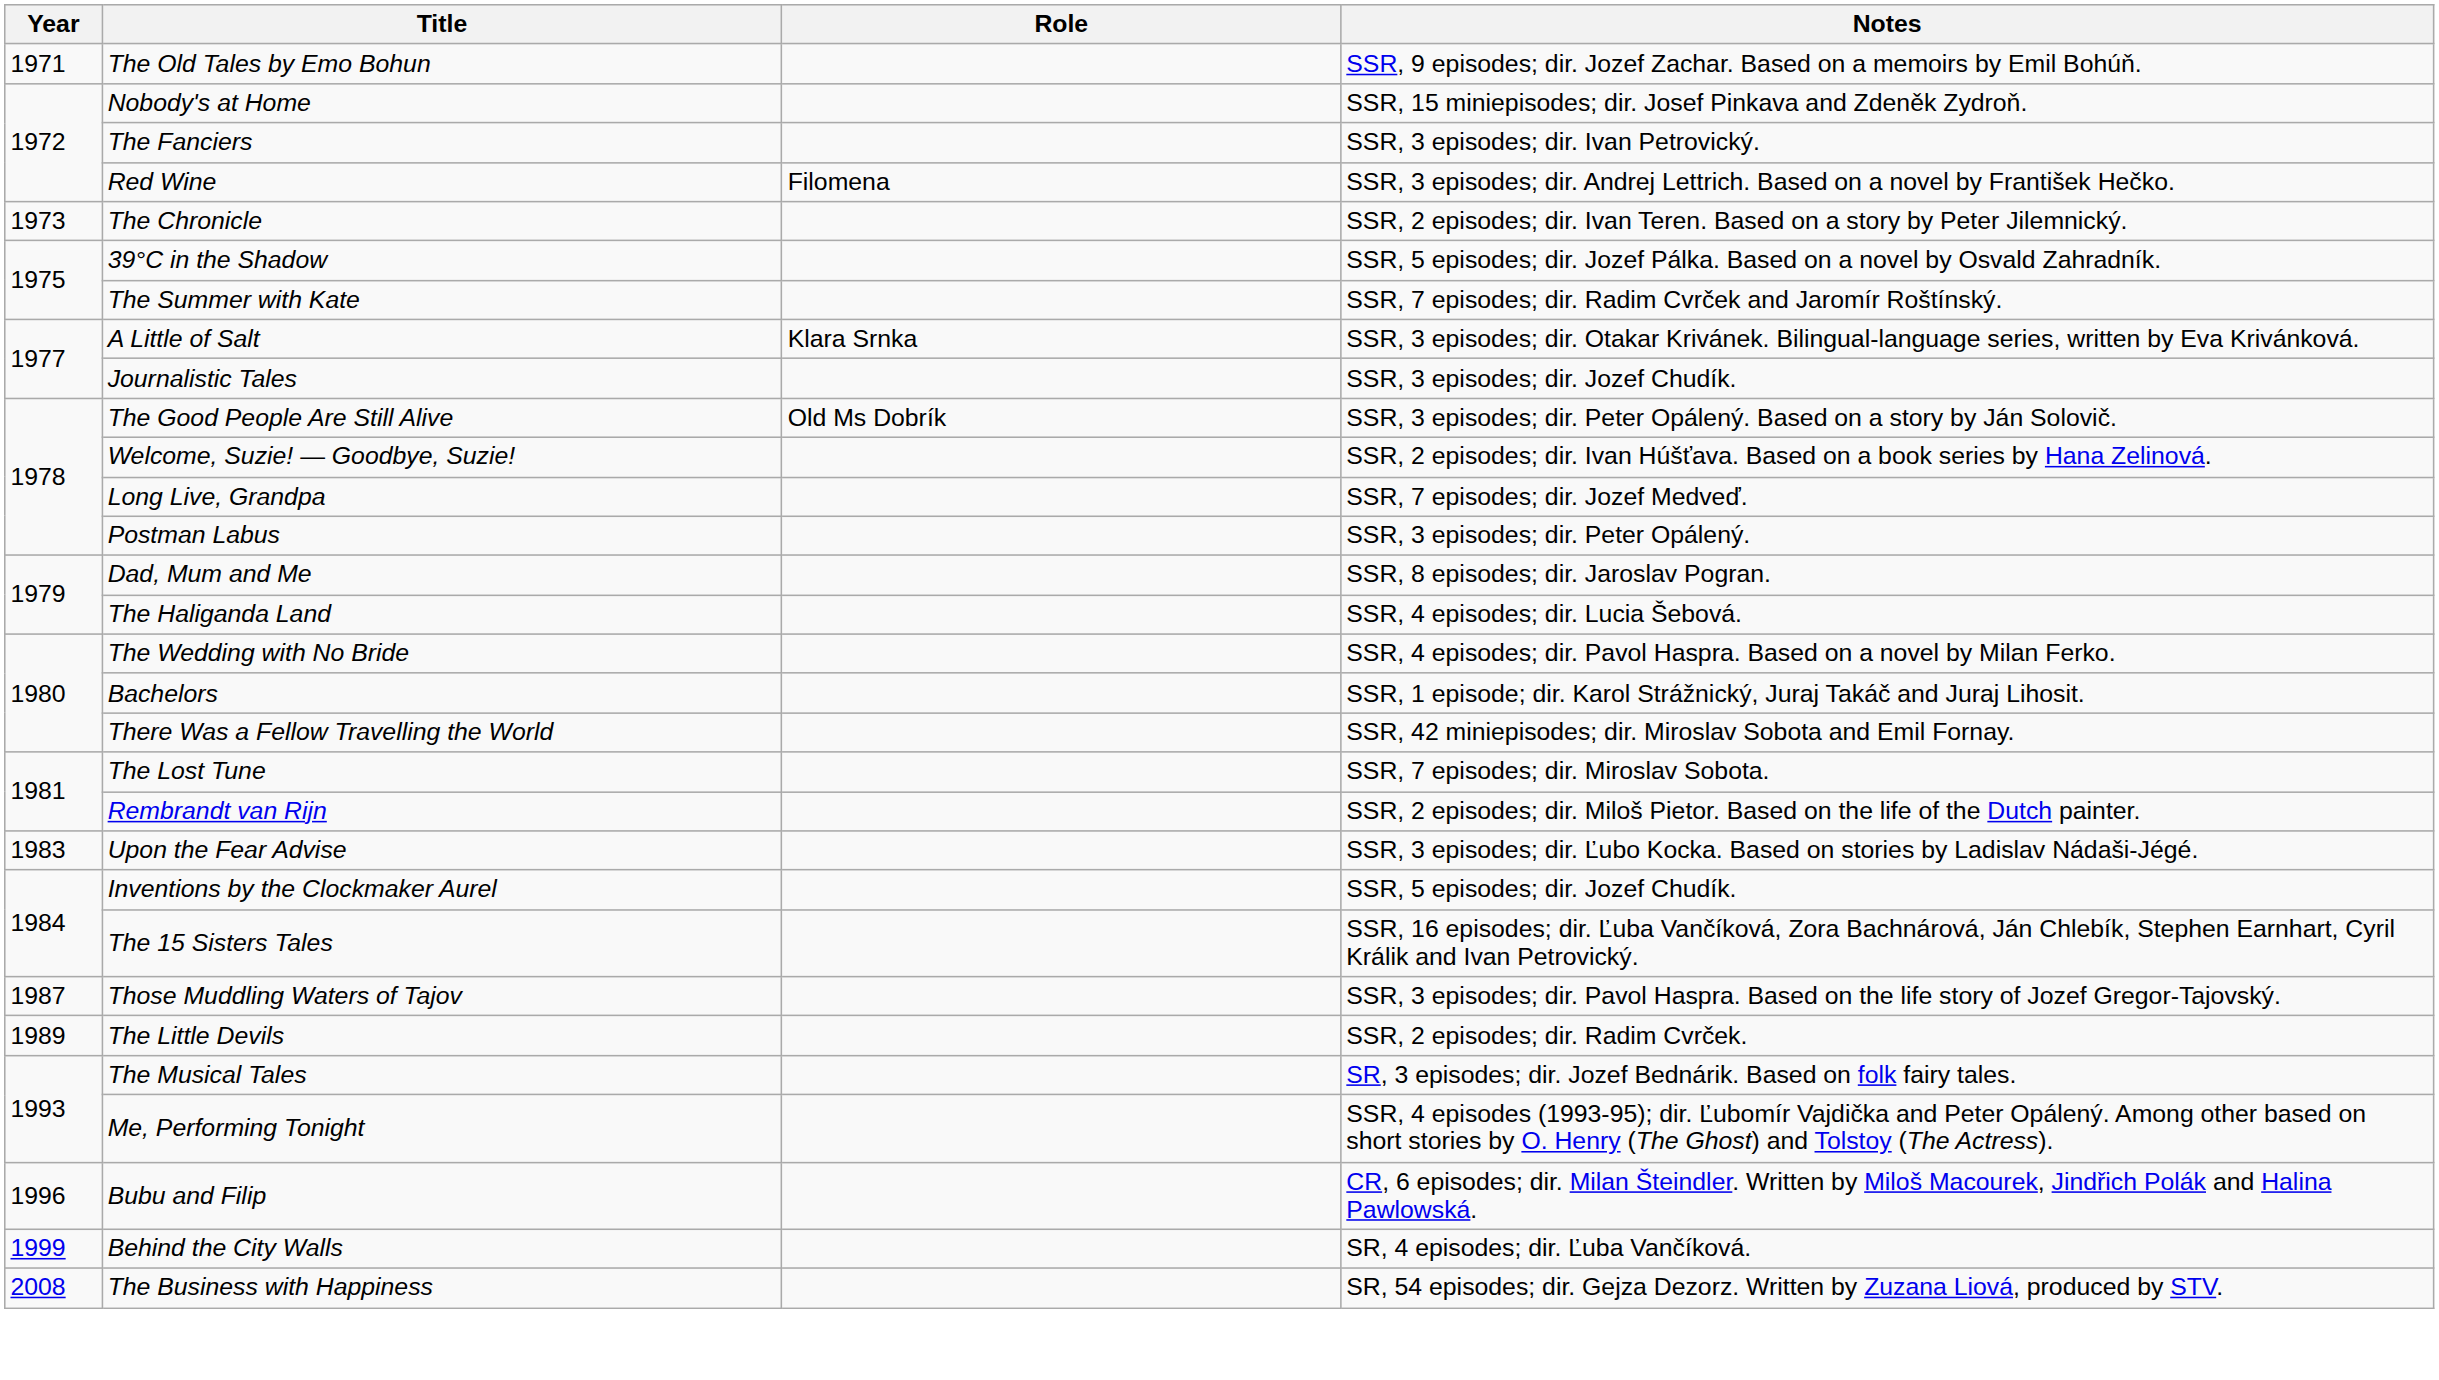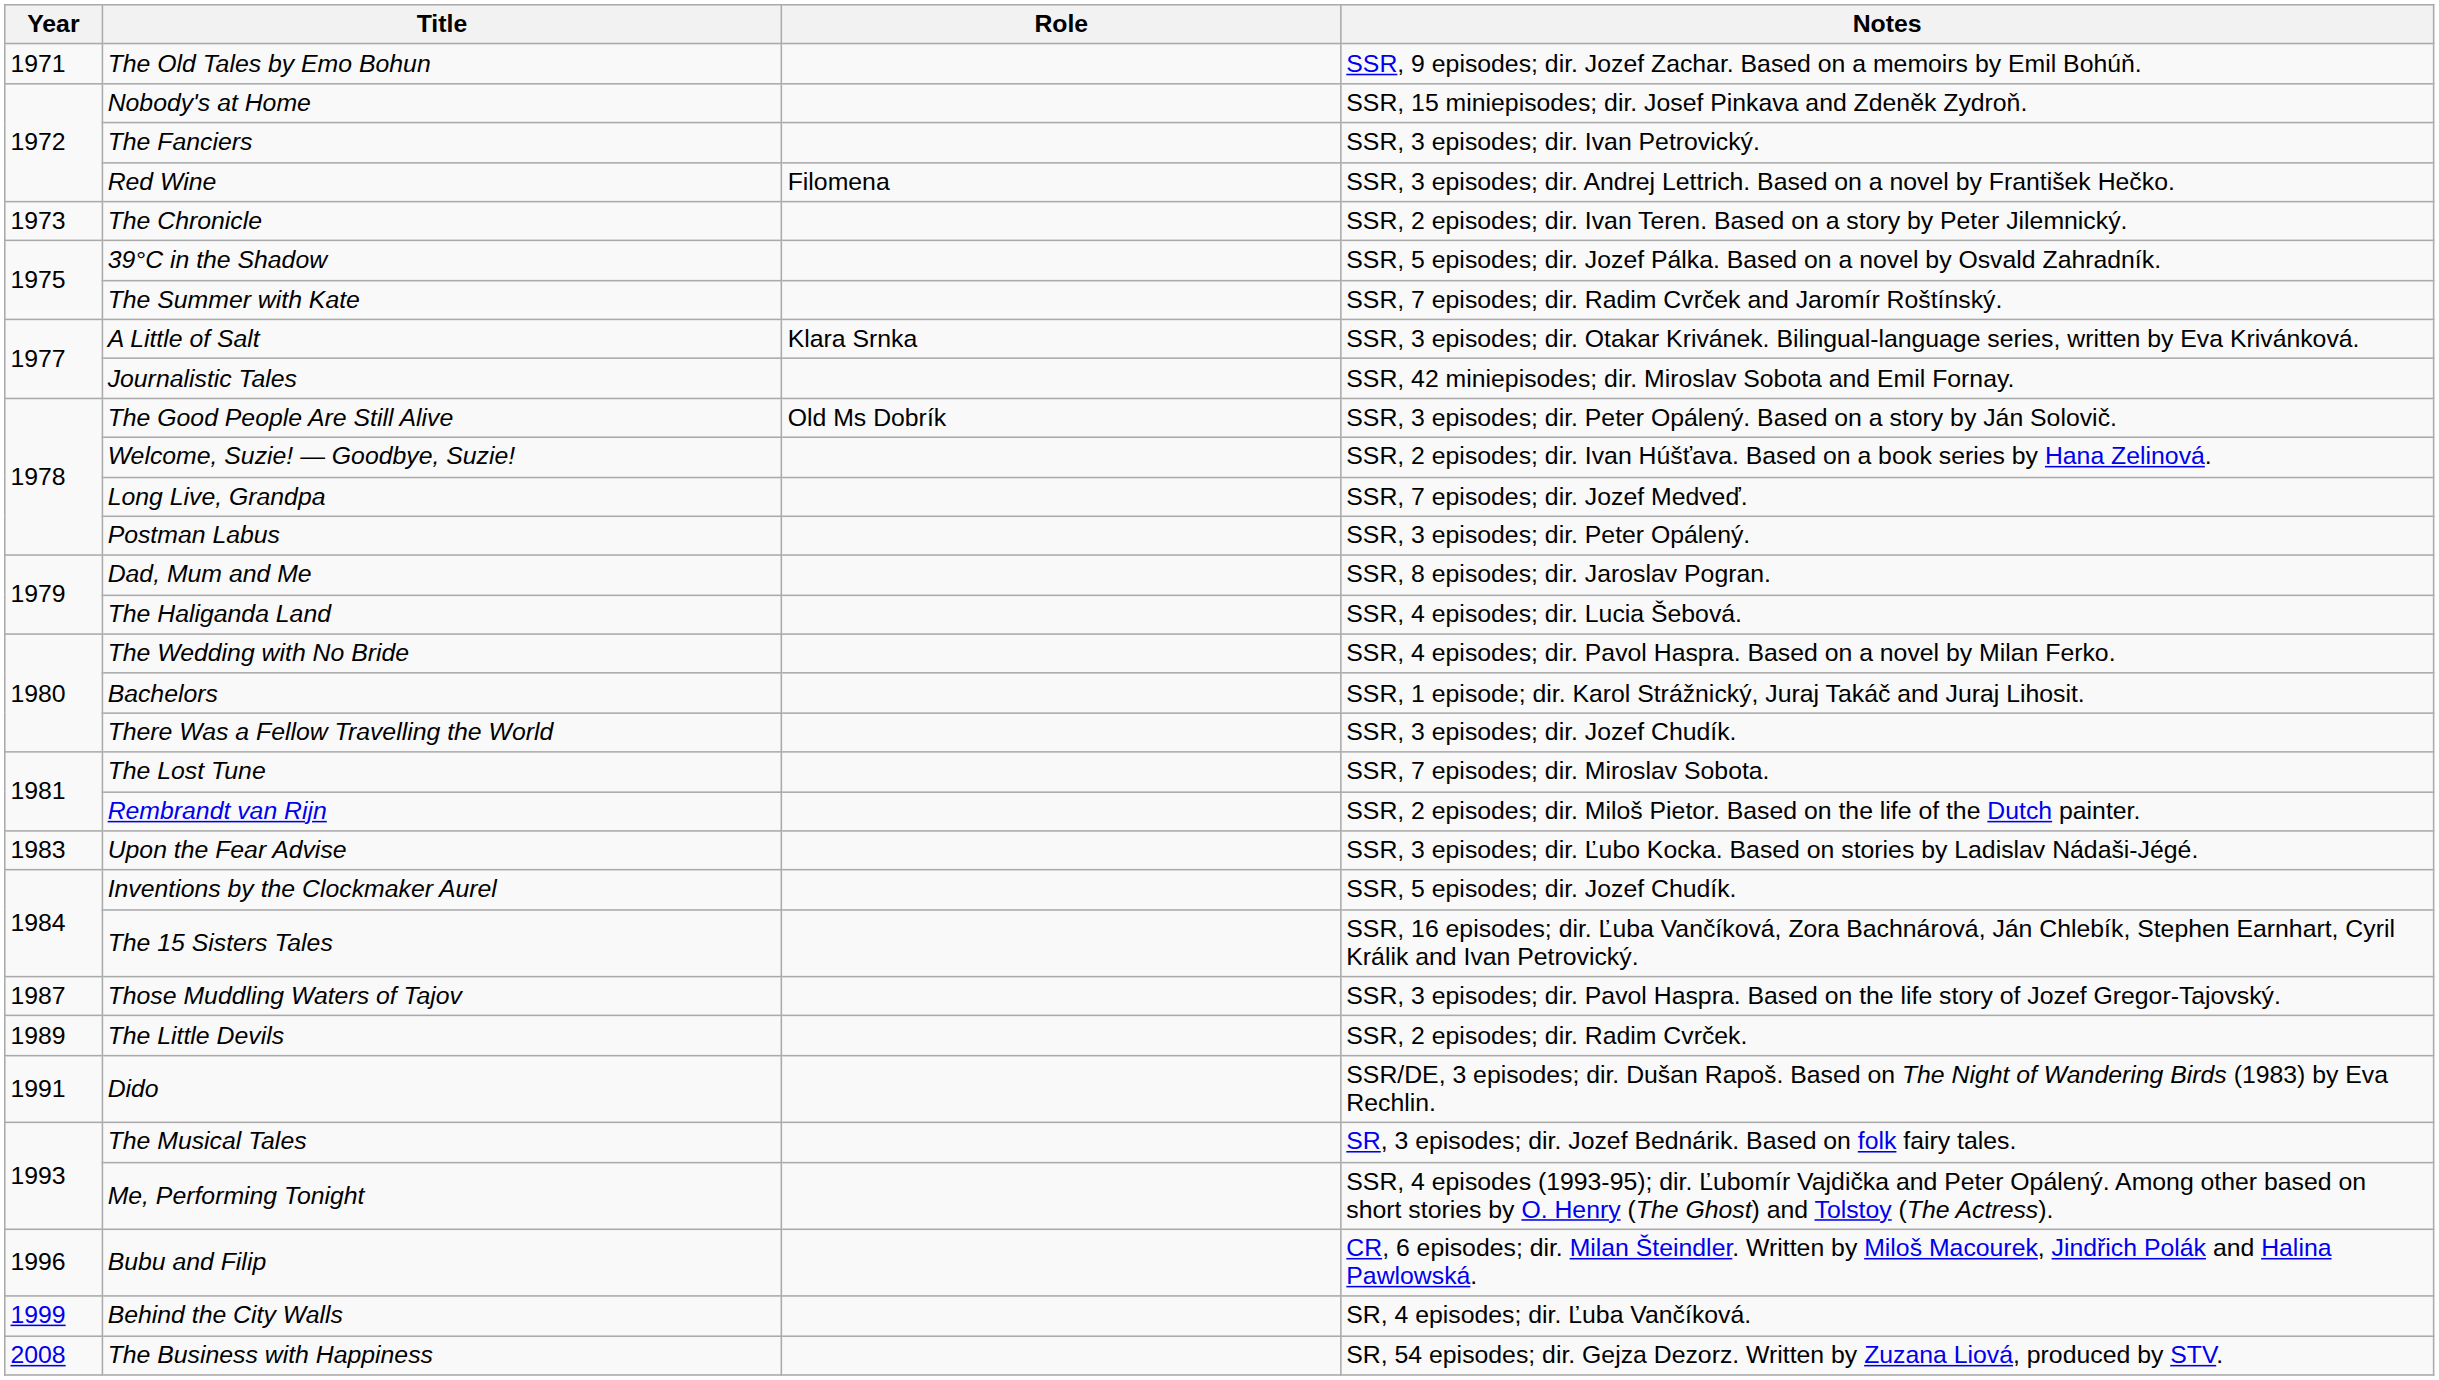 <table class=wikitable>
 <tr>
 <th width=4%>Year</th>
 <th width=28%>Title</th>
 <th width=23%>Role</th>
 <th width=45%>Notes</th>
 </tr>
 <tr>
 <td>1971</td>
 <td><em>The Old Tales by Emo Bohun</em></td>
 <td></td>
 <td><a href='#'>SSR</a>, 9 episodes; dir. Jozef Zachar. Based on a memoirs by Emil Bohúň.</td>
 </tr>
 <tr>
 <td rowspan=3>1972</td>
 <td><em>Nobody's at Home</em></td>
 <td></td>
 <td>SSR, 15 miniepisodes; dir. Josef Pinkava and Zdeněk Zydroň.</td>
 </tr>
 <tr>
 <td><em>The Fanciers</em></td>
 <td></td>
 <td>SSR, 3 episodes; dir. Ivan Petrovický.</td>
 </tr>
 <tr>
 <td><em>Red Wine</em></td>
 <td>Filomena</td>
 <td>SSR, 3 episodes; dir. Andrej Lettrich. Based on a novel by František Hečko.</td>
 </tr>
 <tr>
 <td>1973</td>
 <td><em>The Chronicle</em></td>
 <td></td>
 <td>SSR, 2 episodes; dir. Ivan Teren. Based on a story by Peter Jilemnický.</td>
 </tr>
 <tr>
 <td rowspan=2>1975</td>
 <td><em>39°C in the Shadow</em></td>
 <td></td>
 <td>SSR, 5 episodes; dir. Jozef Pálka. Based on a novel by Osvald Zahradník.</td>
 </tr>
 <tr>
 <td><em>The Summer with Kate</em></td>
 <td></td>
 <td>SSR, 7 episodes; dir. Radim Cvrček and Jaromír Roštínský.</td>
 </tr>
 <tr>
 <td rowspan=2>1977</td>
 <td><em>A Little of Salt</em></td>
 <td>Klara Srnka</td>
 <td>SSR, 3 episodes; dir. Otakar Krivánek. Bilingual-language series, written by Eva Krivánková.</td>
 </tr>
 <tr>
 <td><em>Journalistic Tales</em></td>
 <td></td>
-<td>SSR, 3 episodes; dir. Jozef Chudík.</td>
+<td>SSR, 42 miniepisodes; dir. Miroslav Sobota and Emil Fornay.</td>
 </tr>
 <tr>
 <td rowspan=4>1978</td>
 <td><em>The Good People Are Still Alive</em></td>
 <td>Old Ms Dobrík</td>
 <td>SSR, 3 episodes; dir. Peter Opálený. Based on a story by Ján Solovič.</td>
 </tr>
 <tr>
 <td><em>Welcome, Suzie!</em> — <em>Goodbye, Suzie!</em></td>
 <td></td>
 <td>SSR, 2 episodes; dir. Ivan Húšťava. Based on a book series by <a href='#'>Hana Zelinová</a>.</td>
 </tr>
 <tr>
 <td><em>Long Live, Grandpa</em></td>
 <td></td>
 <td>SSR, 7 episodes; dir. Jozef Medveď.</td>
 </tr>
 <tr>
 <td><em>Postman Labus</em></td>
 <td></td>
 <td>SSR, 3 episodes; dir. Peter Opálený.</td>
 </tr>
 <tr>
 <td rowspan=2>1979</td>
 <td><em>Dad, Mum and Me</em></td>
 <td></td>
 <td>SSR, 8 episodes; dir. Jaroslav Pogran.</td>
 </tr>
 <tr>
 <td><em>The Haliganda Land</em></td>
 <td></td>
 <td>SSR, 4 episodes; dir. Lucia Šebová.</td>
 </tr>
 <tr>
 <td rowspan=3>1980</td>
 <td><em>The Wedding with No Bride</em></td>
 <td></td>
 <td>SSR, 4 episodes; dir. Pavol Haspra. Based on a novel by Milan Ferko.</td>
 </tr>
 <tr>
 <td><em>Bachelors</em></td>
 <td></td>
 <td>SSR, 1 episode; dir. Karol Strážnický, Juraj Takáč and Juraj Lihosit.</td>
 </tr>
 <tr>
 <td><em>There Was a Fellow Travelling the World</em></td>
 <td></td>
-<td>SSR, 42 miniepisodes; dir. Miroslav Sobota and Emil Fornay.</td>
+<td>SSR, 3 episodes; dir. Jozef Chudík.</td>
 </tr>
 <tr>
 <td rowspan=2>1981</td>
 <td><em>The Lost Tune</em></td>
 <td></td>
 <td>SSR, 7 episodes; dir. Miroslav Sobota.</td>
 </tr>
 <tr>
 <td><em><a href='#'>Rembrandt van Rijn</a></em></td>
 <td></td>
 <td>SSR, 2 episodes; dir. Miloš Pietor. Based on the life of the <a href='#'>Dutch</a> painter.</td>
 </tr>
 <tr>
 <td>1983</td>
 <td><em>Upon the Fear Advise</em></td>
 <td></td>
 <td>SSR, 3 episodes; dir. Ľubo Kocka. Based on stories by Ladislav Nádaši-Jégé.</td>
 </tr>
 <tr>
 <td rowspan=2>1984</td>
 <td><em>Inventions by the Clockmaker Aurel</em></td>
 <td></td>
 <td>SSR, 5 episodes; dir. Jozef Chudík.</td>
 </tr>
 <tr>
 <td><em>The 15 Sisters Tales</em></td>
 <td></td>
 <td>SSR, 16 episodes; dir. Ľuba Vančíková, Zora Bachnárová, Ján Chlebík, Stephen Earnhart, Cyril Králik and Ivan Petrovický.</td>
 </tr>
 <tr>
 <td>1987</td>
 <td><em>Those Muddling Waters of Tajov</em></td>
 <td></td>
 <td>SSR, 3 episodes; dir. Pavol Haspra. Based on the life story of Jozef Gregor-Tajovský.</td>
 </tr>
 <tr>
 <td>1989</td>
 <td><em>The Little Devils</em></td>
 <td></td>
 <td>SSR, 2 episodes; dir. Radim Cvrček.</td>
 </tr>
 <tr>
+<td>1991</td>
+<td><em>Dido</em></td>
+<td></td>
+<td>SSR/DE, 3 episodes; dir. Dušan Rapoš. Based on <em>The Night of Wandering Birds</em> (1983) by Eva Rechlin.</td>
+</tr>
+<tr>
 <td rowspan=2>1993</td>
 <td><em>The Musical Tales</em></td>
 <td></td>
 <td><a href='#'>SR</a>, 3 episodes; dir. Jozef Bednárik. Based on <a href='#'>folk</a> fairy tales.</td>
 </tr>
 <tr>
 <td><em>Me, Performing Tonight</em></td>
 <td></td>
 <td>SSR, 4 episodes (1993-95); dir. Ľubomír Vajdička and Peter Opálený. Among other based on short stories by <a href='#'>O. Henry</a> (<em>The Ghost</em>) and <a href='#'>Tolstoy</a> (<em>The Actress</em>).</td>
 </tr>
 <tr>
 <td>1996</td>
 <td><em>Bubu and Filip</em></td>
 <td></td>
 <td><a href='#'>CR</a>, 6 episodes; dir. <a href='#'>Milan Šteindler</a>. Written by <a href='#'>Miloš Macourek</a>, <a href='#'>Jindřich Polák</a> and <a href='#'>Halina Pawlowská</a>.</td>
 </tr>
 <tr>
 <td><a href='#'>1999</a></td>
 <td><em>Behind the City Walls</em></td>
 <td></td>
 <td>SR, 4 episodes; dir. Ľuba Vančíková.</td>
 </tr>
 <tr>
 <td><a href='#'>2008</a></td>
 <td><em>The Business with Happiness</em></td>
 <td></td>
 <td>SR, 54 episodes; dir. Gejza Dezorz. Written by <a href='#'>Zuzana Liová</a>, produced by <a href='#'>STV</a>.</td>
 </tr>
 </table>
